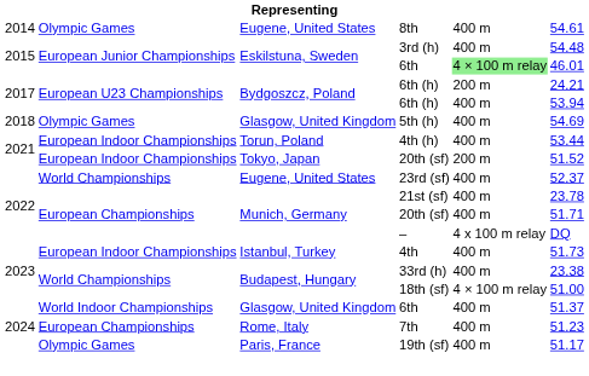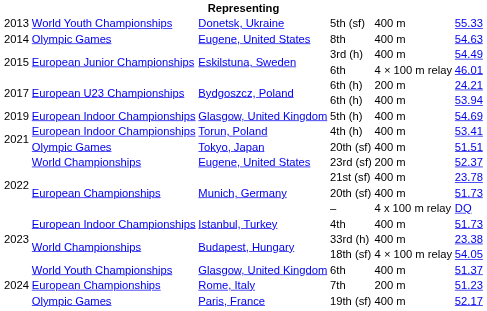 <table>
 <tr>
 <th colspan="6">Representing </th>
+</tr>
+<tr>
+<td>2013</td>
+<td><a href='#'>World Youth Championships</a></td>
+<td><a href='#'>Donetsk, Ukraine</a></td>
+<td>5th (sf)</td>
+<td>400 m</td>
+<td><a href='#'>55.33</a></td>
 </tr>
 <tr>
 <td>2014</td>
 <td><a href='#'>Olympic Games</a></td>
 <td><a href='#'>Eugene, United States</a></td>
 <td>8th</td>
 <td>400 m</td>
-<td><a href='#'>54.61</a></td>
+<td><a href='#'>54.63</a></td>
 </tr>
 <tr>
 <td rowspan=2>2015</td>
 <td rowspan=2><a href='#'>European Junior Championships</a></td>
 <td rowspan=2><a href='#'>Eskilstuna, Sweden</a></td>
 <td>3rd (h)</td>
 <td>400 m</td>
-<td><a href='#'>54.48</a></td>
+<td><a href='#'>54.49</a></td>
 </tr>
 <tr>
 <td>6th</td>
-<td style="background: lightgreen;">4 × 100 m relay</td>
+<td>4 × 100 m relay</td>
 <td><a href='#'>46.01</a></td>
 </tr>
 <tr>
 <td rowspan=2>2017</td>
 <td rowspan=2><a href='#'>European U23 Championships</a></td>
 <td rowspan=2><a href='#'>Bydgoszcz, Poland</a></td>
 <td>6th (h)</td>
 <td>200 m</td>
 <td><a href='#'>24.21</a></td>
 </tr>
 <tr>
 <td>6th (h)</td>
 <td>400 m</td>
 <td><a href='#'>53.94</a></td>
 </tr>
 <tr>
-<td>2018</td>
-<td><a href='#'>Olympic Games</a></td>
+<td>2019</td>
+<td><a href='#'>European Indoor Championships</a></td>
 <td><a href='#'>Glasgow, United Kingdom</a></td>
 <td>5th (h)</td>
 <td>400 m</td>
 <td><a href='#'>54.69</a></td>
 </tr>
 <tr>
 <td rowspan=2>2021</td>
 <td><a href='#'>European Indoor Championships</a></td>
 <td><a href='#'>Torun, Poland</a></td>
 <td>4th (h)</td>
 <td>400 m</td>
-<td><a href='#'>53.44</a></td>
+<td><a href='#'>53.41</a></td>
 </tr>
 <tr>
-<td><a href='#'>European Indoor Championships</a></td>
+<td><a href='#'>Olympic Games</a></td>
 <td><a href='#'>Tokyo, Japan</a></td>
 <td>20th (sf)</td>
-<td>200 m</td>
-<td><a href='#'>51.52</a></td>
+<td>400 m</td>
+<td><a href='#'>51.51</a></td>
 </tr>
 <tr>
 <td rowspan=4>2022</td>
 <td><a href='#'>World Championships</a></td>
 <td><a href='#'>Eugene, United States</a></td>
 <td>23rd (sf)</td>
-<td>400 m</td>
+<td>200 m</td>
 <td><a href='#'>52.37</a></td>
 </tr>
 <tr>
 <td rowspan=3><a href='#'>European Championships</a></td>
 <td rowspan=3><a href='#'>Munich, Germany</a></td>
 <td>21st (sf)</td>
 <td>400 m</td>
 <td><a href='#'>23.78</a></td>
 </tr>
 <tr>
 <td>20th (sf)</td>
 <td>400 m</td>
-<td><a href='#'>51.71</a></td>
+<td><a href='#'>51.73</a></td>
 </tr>
 <tr>
 <td>–</td>
 <td>4 x 100 m relay</td>
 <td><a href='#'>DQ</a></td>
 </tr>
 <tr>
 <td rowspan=3>2023</td>
 <td><a href='#'>European Indoor Championships</a></td>
 <td><a href='#'>Istanbul, Turkey</a></td>
 <td>4th</td>
 <td>400 m</td>
 <td><a href='#'>51.73</a></td>
 </tr>
 <tr>
 <td rowspan=2><a href='#'>World Championships</a></td>
 <td rowspan=2><a href='#'>Budapest, Hungary</a></td>
 <td>33rd (h)</td>
 <td>400 m</td>
 <td><a href='#'>23.38</a></td>
 </tr>
 <tr>
 <td>18th (sf)</td>
 <td>4 × 100 m relay</td>
-<td><a href='#'>51.00</a></td>
+<td><a href='#'>54.05</a></td>
 </tr>
 <tr>
 <td rowspan=3>2024</td>
-<td><a href='#'>World Indoor Championships</a></td>
+<td><a href='#'>World Youth Championships</a></td>
 <td><a href='#'>Glasgow, United Kingdom</a></td>
 <td>6th</td>
 <td>400 m</td>
 <td><a href='#'>51.37</a></td>
 </tr>
 <tr>
 <td><a href='#'>European Championships</a></td>
 <td><a href='#'>Rome, Italy</a></td>
 <td>7th</td>
-<td>400 m</td>
+<td>200 m</td>
 <td><a href='#'>51.23</a></td>
 </tr>
 <tr>
 <td><a href='#'>Olympic Games</a></td>
 <td><a href='#'>Paris, France</a></td>
 <td>19th (sf)</td>
 <td>400 m</td>
-<td><a href='#'>51.17</a></td>
+<td><a href='#'>52.17</a></td>
 </tr>
 </table>
